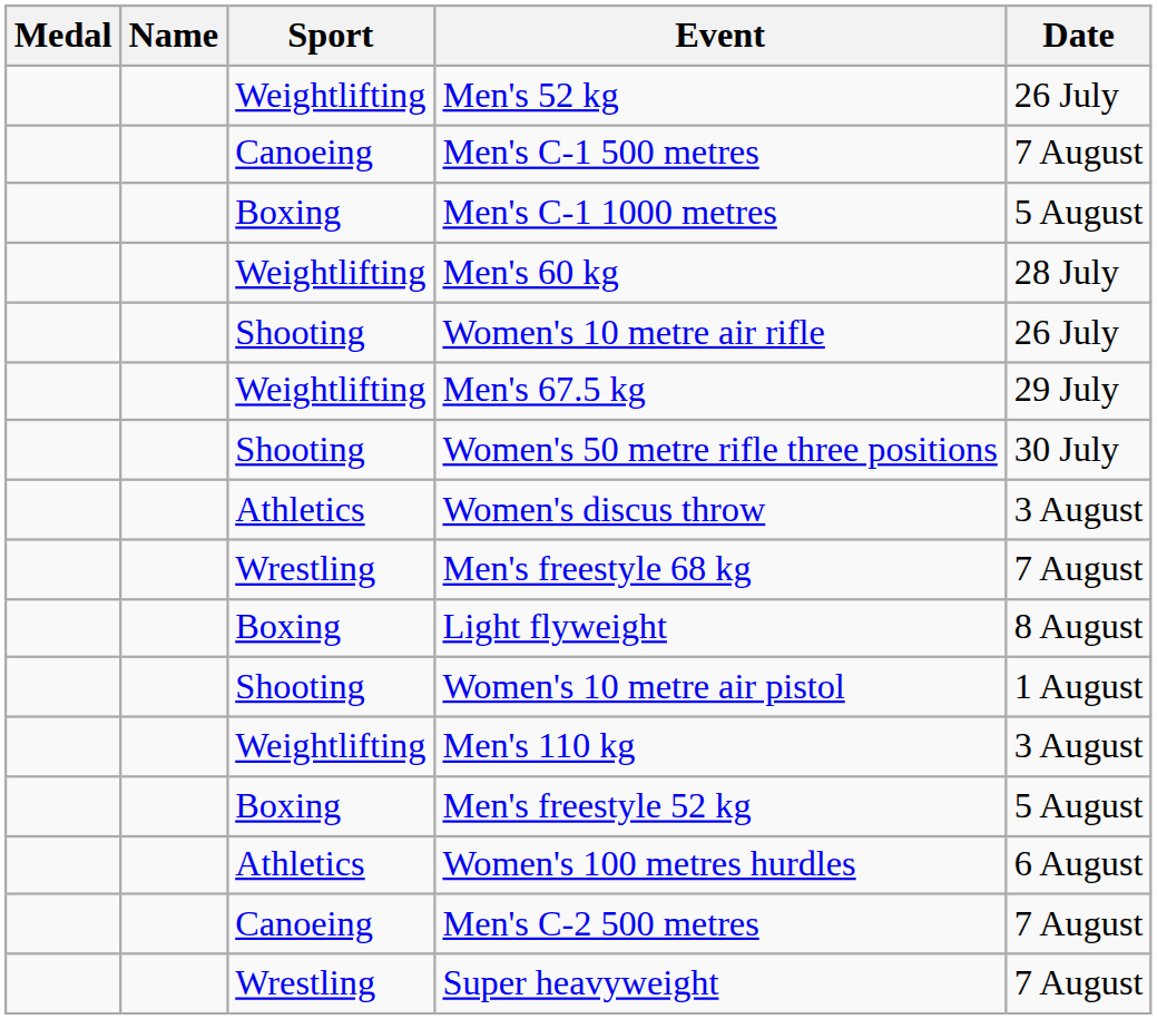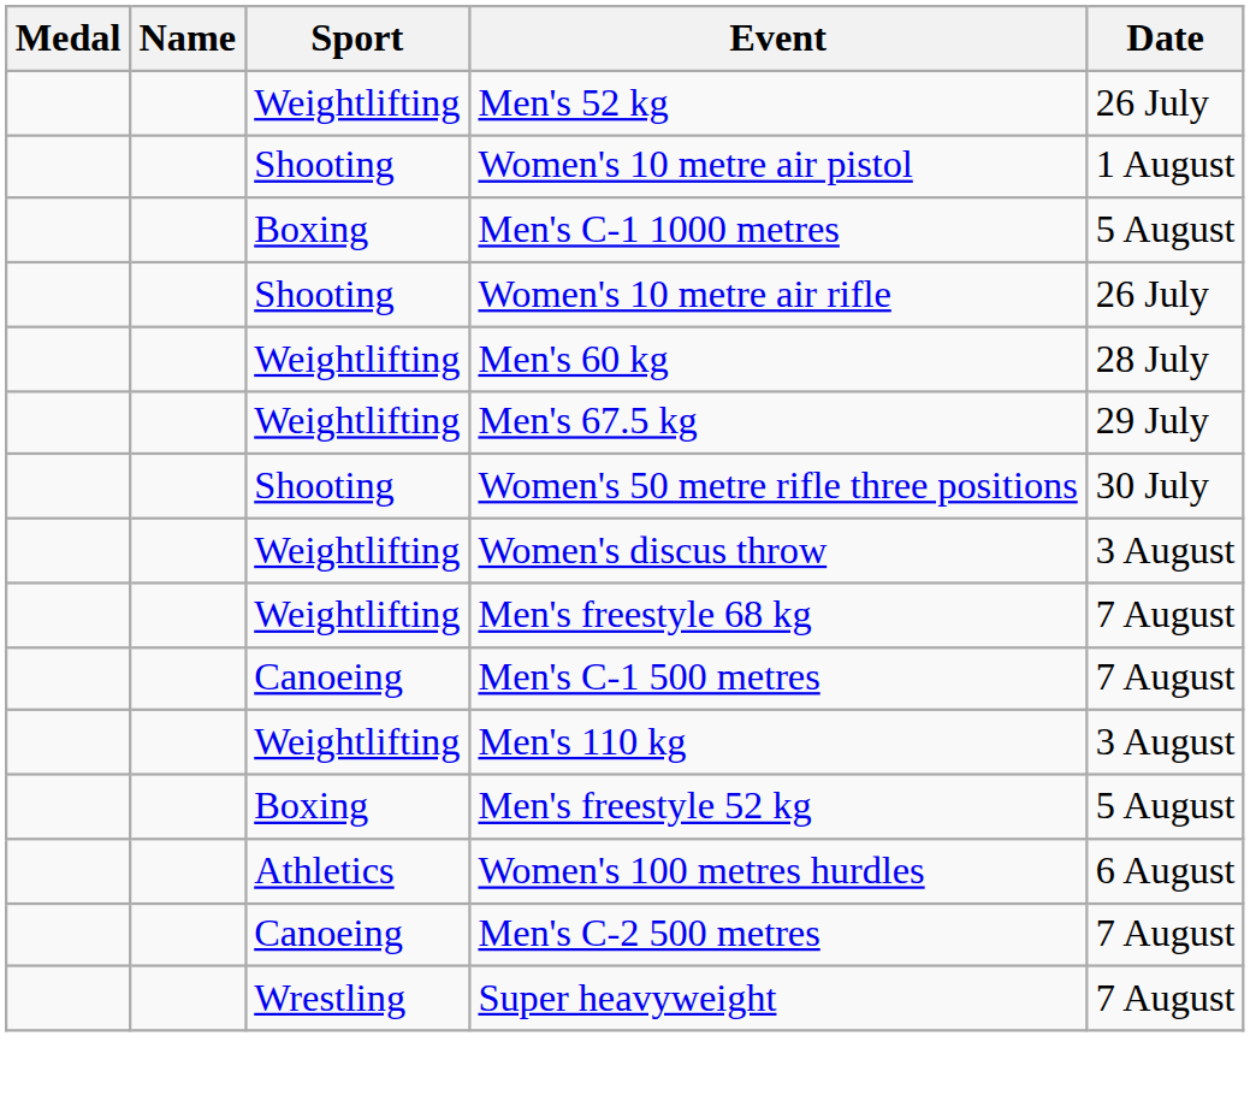 <table class="wikitable sortable" style="font-size:90%">
 <tr>
 <th>Medal</th>
 <th>Name</th>
 <th>Sport</th>
 <th>Event</th>
 <th>Date</th>
 </tr>
 <tr>
 <td></td>
 <td></td>
 <td><a href='#'>Weightlifting</a></td>
 <td><a href='#'>Men's 52 kg</a></td>
 <td>26 July</td>
 </tr>
 <tr>
 <td></td>
 <td></td>
-<td><a href='#'>Canoeing</a></td>
-<td><a href='#'>Men's C-1 500 metres</a></td>
-<td>7 August</td>
+<td><a href='#'>Shooting</a></td>
+<td><a href='#'>Women's 10 metre air pistol</a></td>
+<td>1 August</td>
 </tr>
 <tr>
 <td></td>
 <td></td>
 <td><a href='#'>Boxing</a></td>
 <td><a href='#'>Men's C-1 1000 metres</a></td>
 <td>5 August</td>
 </tr>
 <tr>
 <td></td>
 <td></td>
-<td><a href='#'>Weightlifting</a></td>
-<td><a href='#'>Men's 60 kg</a></td>
-<td>28 July</td>
+<td><a href='#'>Shooting</a></td>
+<td><a href='#'>Women's 10 metre air rifle</a></td>
+<td>26 July</td>
 </tr>
 <tr>
 <td></td>
 <td></td>
-<td><a href='#'>Shooting</a></td>
-<td><a href='#'>Women's 10 metre air rifle</a></td>
-<td>26 July</td>
+<td><a href='#'>Weightlifting</a></td>
+<td><a href='#'>Men's 60 kg</a></td>
+<td>28 July</td>
 </tr>
 <tr>
 <td></td>
 <td></td>
 <td><a href='#'>Weightlifting</a></td>
 <td><a href='#'>Men's 67.5 kg</a></td>
 <td>29 July</td>
 </tr>
 <tr>
 <td></td>
 <td></td>
 <td><a href='#'>Shooting</a></td>
 <td><a href='#'>Women's 50 metre rifle three positions</a></td>
 <td>30 July</td>
 </tr>
 <tr>
 <td></td>
 <td></td>
-<td><a href='#'>Athletics</a></td>
+<td><a href='#'>Weightlifting</a></td>
 <td><a href='#'>Women's discus throw</a></td>
 <td>3 August</td>
 </tr>
 <tr>
 <td></td>
 <td></td>
-<td><a href='#'>Wrestling</a></td>
+<td><a href='#'>Weightlifting</a></td>
 <td><a href='#'>Men's freestyle 68 kg</a></td>
 <td>7 August</td>
 </tr>
 <tr>
 <td></td>
 <td></td>
-<td><a href='#'>Boxing</a></td>
-<td><a href='#'>Light flyweight</a></td>
-<td>8 August</td>
-</tr>
-<tr>
-<td></td>
-<td></td>
-<td><a href='#'>Shooting</a></td>
-<td><a href='#'>Women's 10 metre air pistol</a></td>
-<td>1 August</td>
+<td><a href='#'>Canoeing</a></td>
+<td><a href='#'>Men's C-1 500 metres</a></td>
+<td>7 August</td>
 </tr>
 <tr>
 <td></td>
 <td></td>
 <td><a href='#'>Weightlifting</a></td>
 <td><a href='#'>Men's 110 kg</a></td>
 <td>3 August</td>
 </tr>
 <tr>
 <td></td>
 <td></td>
 <td><a href='#'>Boxing</a></td>
 <td><a href='#'>Men's freestyle 52 kg</a></td>
 <td>5 August</td>
 </tr>
 <tr>
 <td></td>
 <td></td>
 <td><a href='#'>Athletics</a></td>
 <td><a href='#'>Women's 100 metres hurdles</a></td>
 <td>6 August</td>
 </tr>
 <tr>
 <td></td>
 <td><br></td>
 <td><a href='#'>Canoeing</a></td>
 <td><a href='#'>Men's C-2 500 metres</a></td>
 <td>7 August</td>
 </tr>
 <tr>
 <td></td>
 <td></td>
 <td><a href='#'>Wrestling</a></td>
 <td><a href='#'>Super heavyweight</a></td>
 <td>7 August</td>
 </tr>
 </table>
